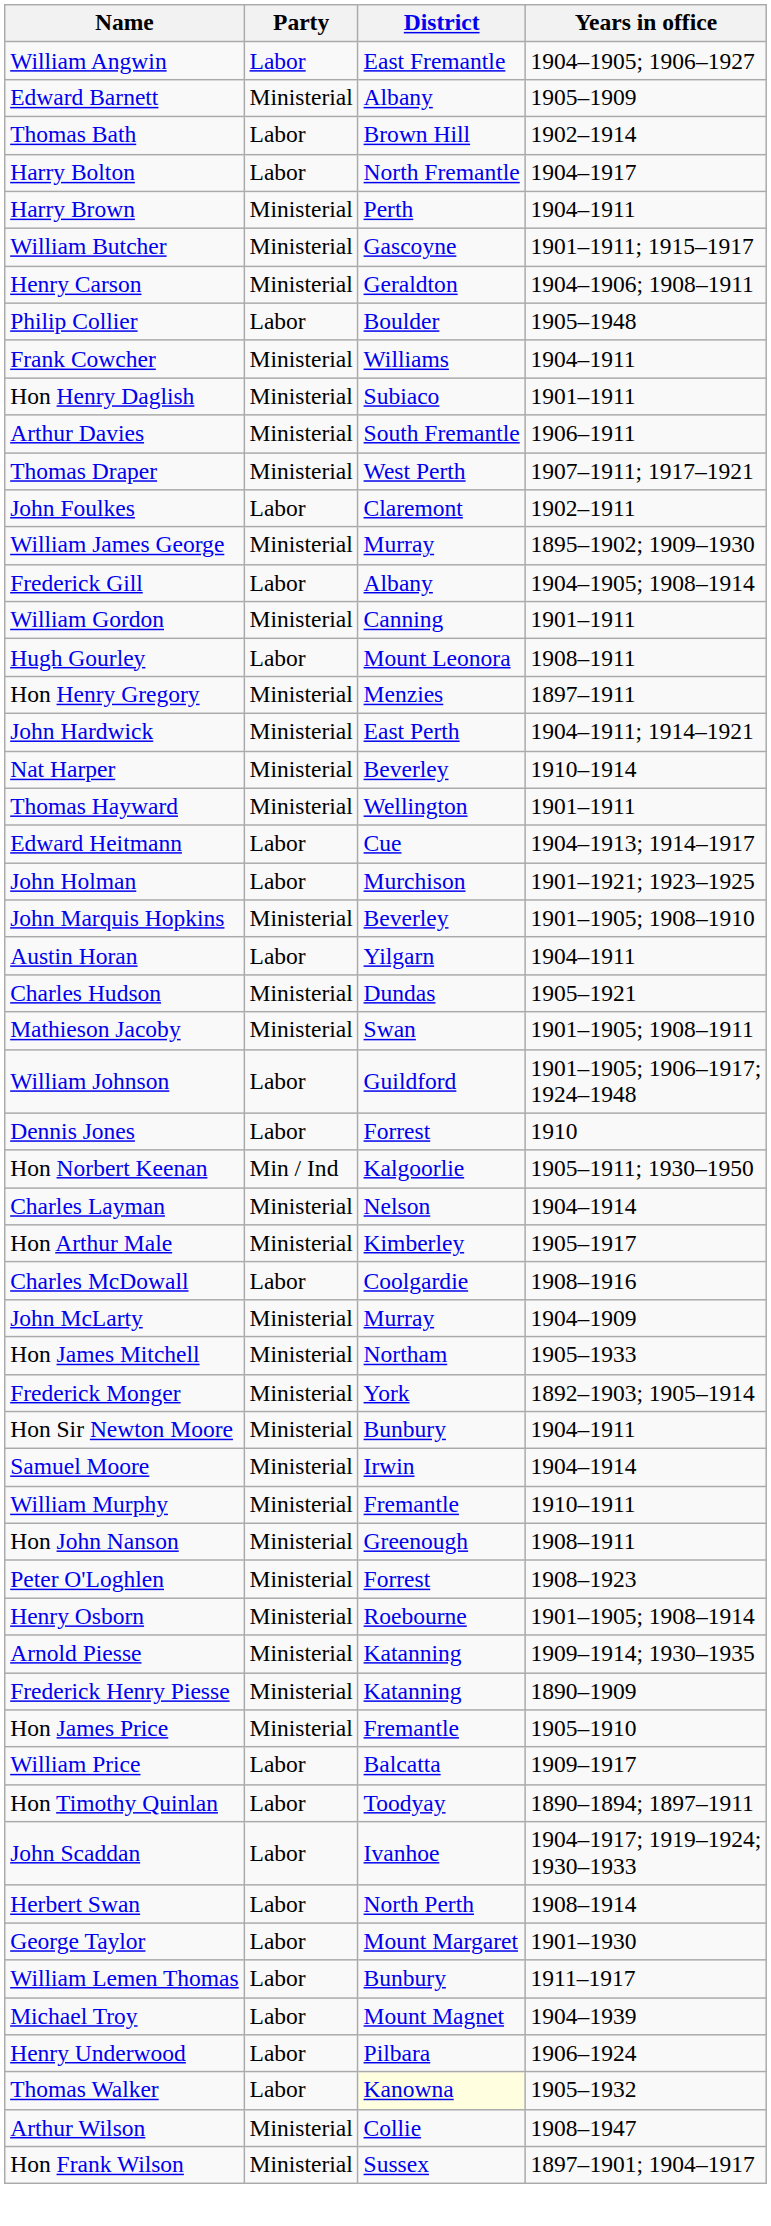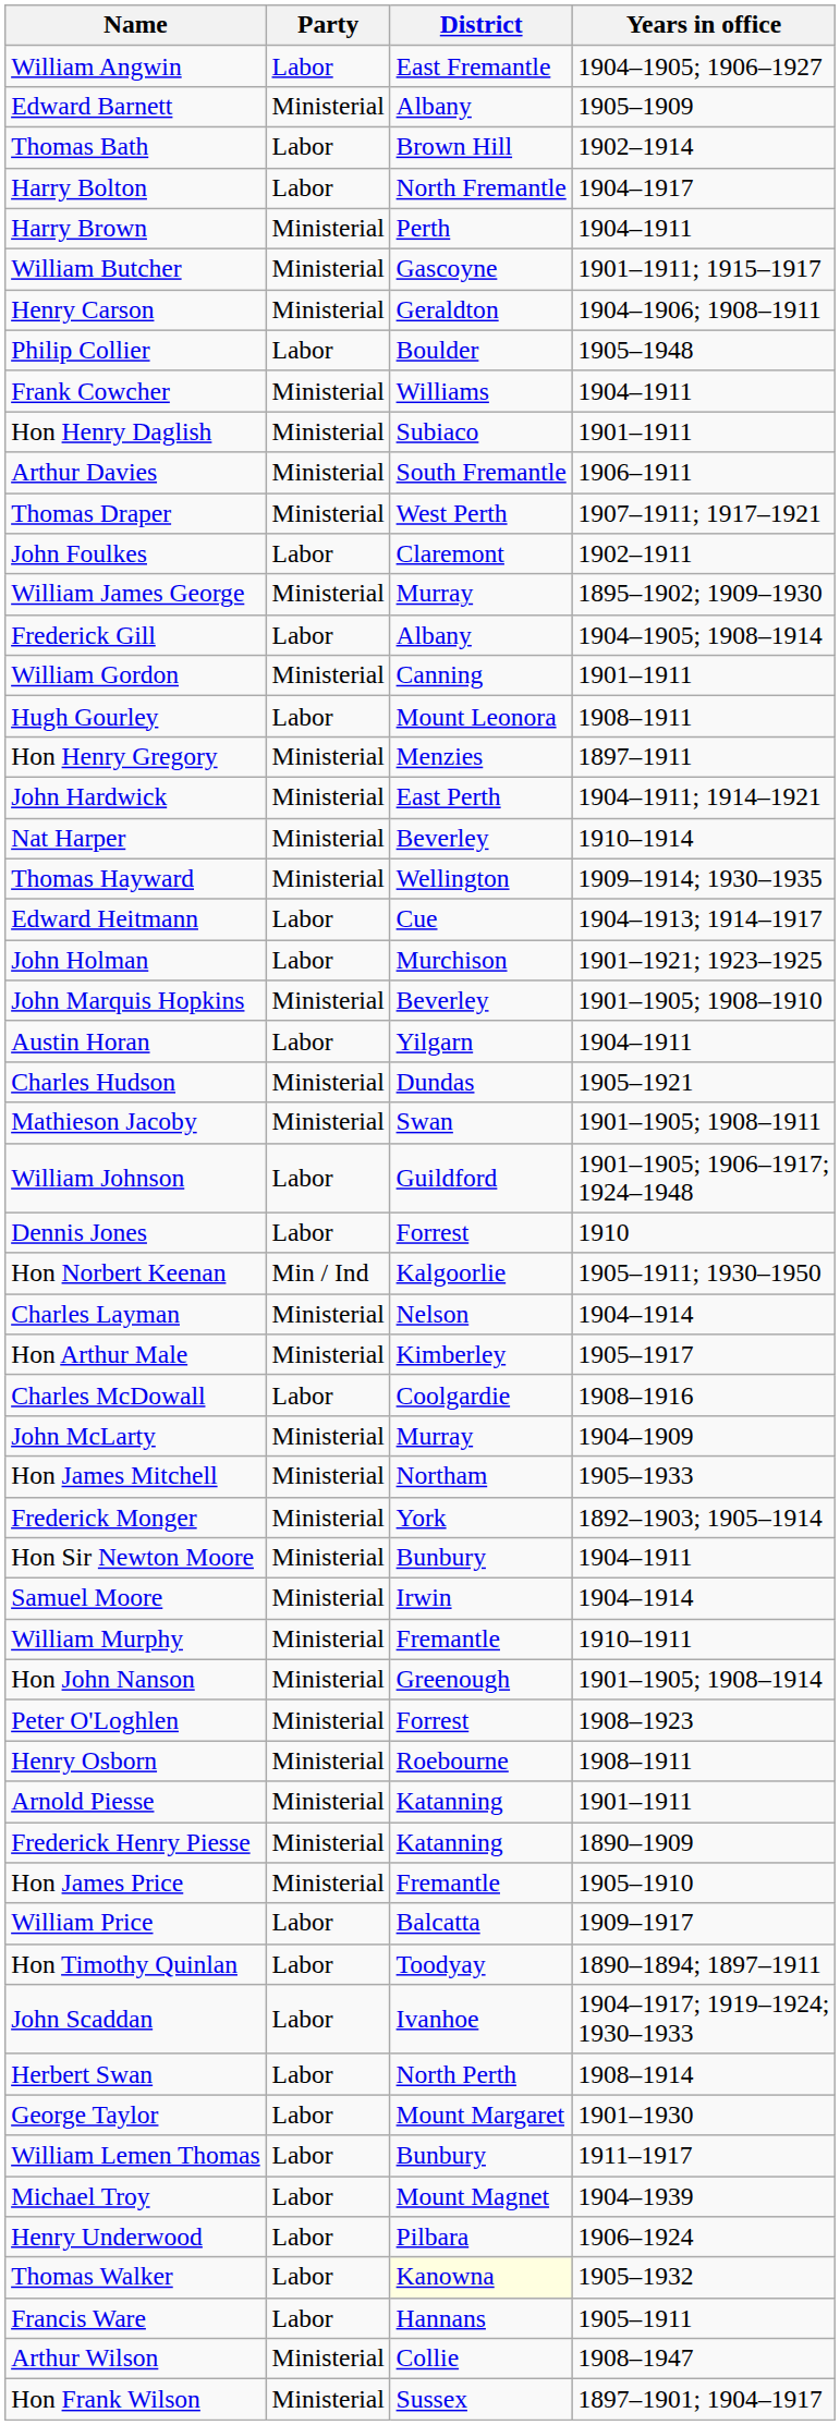 <table class="wikitable sortable">
 <tr>
 <th><strong>Name</strong></th>
 <th><strong>Party</strong></th>
 <th><strong><a href='#'>District</a></strong></th>
 <th><strong>Years in office</strong></th>
 </tr>
 <tr>
 <td><a href='#'>William Angwin</a></td>
 <td><a href='#'>Labor</a></td>
 <td><a href='#'>East Fremantle</a></td>
 <td>1904–1905; 1906–1927</td>
 </tr>
 <tr>
 <td><a href='#'>Edward Barnett</a></td>
 <td>Ministerial</td>
 <td><a href='#'>Albany</a></td>
 <td>1905–1909</td>
 </tr>
 <tr>
 <td><a href='#'>Thomas Bath</a></td>
 <td>Labor</td>
 <td><a href='#'>Brown Hill</a></td>
 <td>1902–1914</td>
 </tr>
 <tr>
 <td><a href='#'>Harry Bolton</a></td>
 <td>Labor</td>
 <td><a href='#'>North Fremantle</a></td>
 <td>1904–1917</td>
 </tr>
 <tr>
 <td><a href='#'>Harry Brown</a></td>
 <td>Ministerial</td>
 <td><a href='#'>Perth</a></td>
 <td>1904–1911</td>
 </tr>
 <tr>
 <td><a href='#'>William Butcher</a></td>
 <td>Ministerial</td>
 <td><a href='#'>Gascoyne</a></td>
 <td>1901–1911; 1915–1917</td>
 </tr>
 <tr>
 <td><a href='#'>Henry Carson</a></td>
 <td>Ministerial</td>
 <td><a href='#'>Geraldton</a></td>
 <td>1904–1906; 1908–1911</td>
 </tr>
 <tr>
 <td><a href='#'>Philip Collier</a></td>
 <td>Labor</td>
 <td><a href='#'>Boulder</a></td>
 <td>1905–1948</td>
 </tr>
 <tr>
 <td><a href='#'>Frank Cowcher</a></td>
 <td>Ministerial</td>
 <td><a href='#'>Williams</a></td>
 <td>1904–1911</td>
 </tr>
 <tr>
 <td>Hon <a href='#'>Henry Daglish</a></td>
 <td>Ministerial</td>
 <td><a href='#'>Subiaco</a></td>
 <td>1901–1911</td>
 </tr>
 <tr>
 <td><a href='#'>Arthur Davies</a></td>
 <td>Ministerial</td>
 <td><a href='#'>South Fremantle</a></td>
 <td>1906–1911</td>
 </tr>
 <tr>
 <td><a href='#'>Thomas Draper</a></td>
 <td>Ministerial</td>
 <td><a href='#'>West Perth</a></td>
 <td>1907–1911; 1917–1921</td>
 </tr>
 <tr>
 <td><a href='#'>John Foulkes</a></td>
 <td>Labor</td>
 <td><a href='#'>Claremont</a></td>
 <td>1902–1911</td>
 </tr>
 <tr>
 <td><a href='#'>William James George</a></td>
 <td>Ministerial</td>
 <td><a href='#'>Murray</a></td>
 <td>1895–1902; 1909–1930</td>
 </tr>
 <tr>
 <td><a href='#'>Frederick Gill</a></td>
 <td>Labor</td>
 <td><a href='#'>Albany</a></td>
 <td>1904–1905; 1908–1914</td>
 </tr>
 <tr>
 <td><a href='#'>William Gordon</a></td>
 <td>Ministerial</td>
 <td><a href='#'>Canning</a></td>
 <td>1901–1911</td>
 </tr>
 <tr>
 <td><a href='#'>Hugh Gourley</a></td>
 <td>Labor</td>
 <td><a href='#'>Mount Leonora</a></td>
 <td>1908–1911</td>
 </tr>
 <tr>
 <td>Hon <a href='#'>Henry Gregory</a></td>
 <td>Ministerial</td>
 <td><a href='#'>Menzies</a></td>
 <td>1897–1911</td>
 </tr>
 <tr>
 <td><a href='#'>John Hardwick</a></td>
 <td>Ministerial</td>
 <td><a href='#'>East Perth</a></td>
 <td>1904–1911; 1914–1921</td>
 </tr>
 <tr>
 <td><a href='#'>Nat Harper</a></td>
 <td>Ministerial</td>
 <td><a href='#'>Beverley</a></td>
 <td>1910–1914</td>
 </tr>
 <tr>
 <td><a href='#'>Thomas Hayward</a></td>
 <td>Ministerial</td>
 <td><a href='#'>Wellington</a></td>
-<td>1901–1911</td>
+<td>1909–1914; 1930–1935</td>
 </tr>
 <tr>
 <td><a href='#'>Edward Heitmann</a></td>
 <td>Labor</td>
 <td><a href='#'>Cue</a></td>
 <td>1904–1913; 1914–1917</td>
 </tr>
 <tr>
 <td><a href='#'>John Holman</a></td>
 <td>Labor</td>
 <td><a href='#'>Murchison</a></td>
 <td>1901–1921; 1923–1925</td>
 </tr>
 <tr>
 <td><a href='#'>John Marquis Hopkins</a></td>
 <td>Ministerial</td>
 <td><a href='#'>Beverley</a></td>
 <td>1901–1905; 1908–1910</td>
 </tr>
 <tr>
 <td><a href='#'>Austin Horan</a></td>
 <td>Labor</td>
 <td><a href='#'>Yilgarn</a></td>
 <td>1904–1911</td>
 </tr>
 <tr>
 <td><a href='#'>Charles Hudson</a></td>
 <td>Ministerial</td>
 <td><a href='#'>Dundas</a></td>
 <td>1905–1921</td>
 </tr>
 <tr>
 <td><a href='#'>Mathieson Jacoby</a></td>
 <td>Ministerial</td>
 <td><a href='#'>Swan</a></td>
 <td>1901–1905; 1908–1911</td>
 </tr>
 <tr>
 <td><a href='#'>William Johnson</a></td>
 <td>Labor</td>
 <td><a href='#'>Guildford</a></td>
 <td>1901–1905; 1906–1917;<br>1924–1948</td>
 </tr>
 <tr>
 <td><a href='#'>Dennis Jones</a></td>
 <td>Labor</td>
 <td><a href='#'>Forrest</a></td>
 <td>1910</td>
 </tr>
 <tr>
 <td>Hon <a href='#'>Norbert Keenan</a></td>
 <td>Min / Ind</td>
 <td><a href='#'>Kalgoorlie</a></td>
 <td>1905–1911; 1930–1950</td>
 </tr>
 <tr>
 <td><a href='#'>Charles Layman</a></td>
 <td>Ministerial</td>
 <td><a href='#'>Nelson</a></td>
 <td>1904–1914</td>
 </tr>
 <tr>
 <td>Hon <a href='#'>Arthur Male</a></td>
 <td>Ministerial</td>
 <td><a href='#'>Kimberley</a></td>
 <td>1905–1917</td>
 </tr>
 <tr>
 <td><a href='#'>Charles McDowall</a></td>
 <td>Labor</td>
 <td><a href='#'>Coolgardie</a></td>
 <td>1908–1916</td>
 </tr>
 <tr>
 <td><a href='#'>John McLarty</a></td>
 <td>Ministerial</td>
 <td><a href='#'>Murray</a></td>
 <td>1904–1909</td>
 </tr>
 <tr>
 <td>Hon <a href='#'>James Mitchell</a></td>
 <td>Ministerial</td>
 <td><a href='#'>Northam</a></td>
 <td>1905–1933</td>
 </tr>
 <tr>
 <td><a href='#'>Frederick Monger</a></td>
 <td>Ministerial</td>
 <td><a href='#'>York</a></td>
 <td>1892–1903; 1905–1914</td>
 </tr>
 <tr>
 <td>Hon Sir <a href='#'>Newton Moore</a></td>
 <td>Ministerial</td>
 <td><a href='#'>Bunbury</a></td>
 <td>1904–1911</td>
 </tr>
 <tr>
 <td><a href='#'>Samuel Moore</a></td>
 <td>Ministerial</td>
 <td><a href='#'>Irwin</a></td>
 <td>1904–1914</td>
 </tr>
 <tr>
 <td><a href='#'>William Murphy</a></td>
 <td>Ministerial</td>
 <td><a href='#'>Fremantle</a></td>
 <td>1910–1911</td>
 </tr>
 <tr>
 <td>Hon <a href='#'>John Nanson</a></td>
 <td>Ministerial</td>
 <td><a href='#'>Greenough</a></td>
-<td>1908–1911</td>
+<td>1901–1905; 1908–1914</td>
 </tr>
 <tr>
 <td><a href='#'>Peter O'Loghlen</a></td>
 <td>Ministerial</td>
 <td><a href='#'>Forrest</a></td>
 <td>1908–1923</td>
 </tr>
 <tr>
 <td><a href='#'>Henry Osborn</a></td>
 <td>Ministerial</td>
 <td><a href='#'>Roebourne</a></td>
-<td>1901–1905; 1908–1914</td>
+<td>1908–1911</td>
 </tr>
 <tr>
 <td><a href='#'>Arnold Piesse</a></td>
 <td>Ministerial</td>
 <td><a href='#'>Katanning</a></td>
-<td>1909–1914; 1930–1935</td>
+<td>1901–1911</td>
 </tr>
 <tr>
 <td><a href='#'>Frederick Henry Piesse</a></td>
 <td>Ministerial</td>
 <td><a href='#'>Katanning</a></td>
 <td>1890–1909</td>
 </tr>
 <tr>
 <td>Hon <a href='#'>James Price</a></td>
 <td>Ministerial</td>
 <td><a href='#'>Fremantle</a></td>
 <td>1905–1910</td>
 </tr>
 <tr>
 <td><a href='#'>William Price</a></td>
 <td>Labor</td>
 <td><a href='#'>Balcatta</a></td>
 <td>1909–1917</td>
 </tr>
 <tr>
 <td>Hon <a href='#'>Timothy Quinlan</a></td>
 <td>Labor</td>
 <td><a href='#'>Toodyay</a></td>
 <td>1890–1894; 1897–1911</td>
 </tr>
 <tr>
 <td><a href='#'>John Scaddan</a></td>
 <td>Labor</td>
 <td><a href='#'>Ivanhoe</a></td>
 <td>1904–1917; 1919–1924;<br>1930–1933</td>
 </tr>
 <tr>
 <td><a href='#'>Herbert Swan</a></td>
 <td>Labor</td>
 <td><a href='#'>North Perth</a></td>
 <td>1908–1914</td>
 </tr>
 <tr>
 <td><a href='#'>George Taylor</a></td>
 <td>Labor</td>
 <td><a href='#'>Mount Margaret</a></td>
 <td>1901–1930</td>
 </tr>
 <tr>
 <td><a href='#'>William Lemen Thomas</a></td>
 <td>Labor</td>
 <td><a href='#'>Bunbury</a></td>
 <td>1911–1917</td>
 </tr>
 <tr>
 <td><a href='#'>Michael Troy</a></td>
 <td>Labor</td>
 <td><a href='#'>Mount Magnet</a></td>
 <td>1904–1939</td>
 </tr>
 <tr>
 <td><a href='#'>Henry Underwood</a></td>
 <td>Labor</td>
 <td><a href='#'>Pilbara</a></td>
 <td>1906–1924</td>
 </tr>
 <tr>
 <td><a href='#'>Thomas Walker</a></td>
 <td>Labor</td>
 <td style="background: lightyellow;"><a href='#'>Kanowna</a></td>
 <td>1905–1932</td>
 </tr>
 <tr>
+<td><a href='#'>Francis Ware</a></td>
+<td>Labor</td>
+<td><a href='#'>Hannans</a></td>
+<td>1905–1911</td>
+</tr>
+<tr>
 <td><a href='#'>Arthur Wilson</a></td>
 <td>Ministerial</td>
 <td><a href='#'>Collie</a></td>
 <td>1908–1947</td>
 </tr>
 <tr>
 <td>Hon <a href='#'>Frank Wilson</a></td>
 <td>Ministerial</td>
 <td><a href='#'>Sussex</a></td>
 <td>1897–1901; 1904–1917</td>
 </tr>
 </table>
